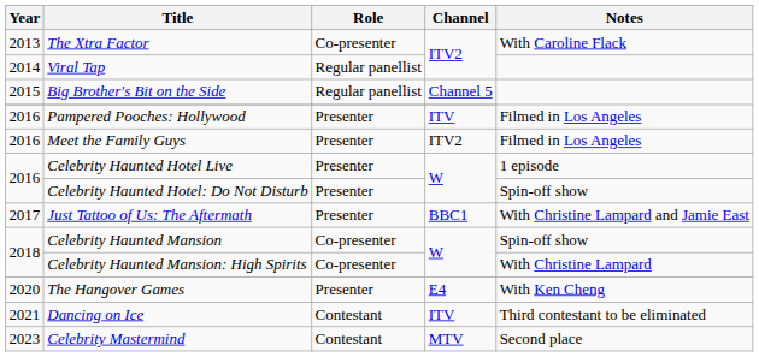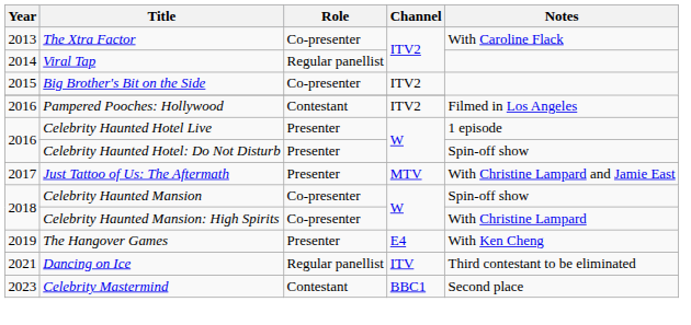 <table class="wikitable">
 <tr style="background:#b0c4de; text-align:center;">
 <th>Year</th>
 <th>Title</th>
 <th>Role</th>
 <th>Channel</th>
 <th>Notes</th>
 </tr>
 <tr>
 <td>2013</td>
 <td><em><a href='#'>The Xtra Factor</a></em></td>
 <td>Co-presenter</td>
 <td rowspan=2><a href='#'>ITV2</a></td>
 <td>With <a href='#'>Caroline Flack</a></td>
 </tr>
 <tr>
 <td>2014</td>
 <td><em><a href='#'>Viral Tap</a></em></td>
 <td>Regular panellist</td>
 <td></td>
 </tr>
 <tr>
 <td>2015</td>
 <td><em><a href='#'>Big Brother's Bit on the Side</a></em></td>
-<td>Regular panellist</td>
-<td><a href='#'>Channel 5</a></td>
+<td>Co-presenter</td>
+<td>ITV2</td>
 </tr>
 <tr>
 </tr>
 <tr>
 <td>2016</td>
 <td><em>Pampered Pooches: Hollywood</em></td>
-<td>Presenter</td>
-<td><a href='#'>ITV</a></td>
-<td>Filmed in <a href='#'>Los Angeles</a></td>
-</tr>
-<tr>
-<td>2016</td>
-<td><em>Meet the Family Guys</em></td>
-<td>Presenter</td>
+<td>Contestant</td>
 <td>ITV2</td>
 <td>Filmed in <a href='#'>Los Angeles</a></td>
 </tr>
 <tr>
 <td rowspan=2>2016</td>
 <td><em>Celebrity Haunted Hotel Live</em></td>
 <td>Presenter</td>
 <td rowspan=2><a href='#'>W</a></td>
 <td>1 episode</td>
 </tr>
 <tr>
 <td><em>Celebrity Haunted Hotel: Do Not Disturb</em></td>
 <td>Presenter</td>
 <td>Spin-off show</td>
 </tr>
 <tr>
 <td>2017</td>
 <td><em><a href='#'>Just Tattoo of Us: The Aftermath</a></em></td>
 <td>Presenter</td>
-<td><a href='#'>BBC1</a></td>
+<td><a href='#'>MTV</a></td>
 <td>With <a href='#'>Christine Lampard</a> and <a href='#'>Jamie East</a></td>
 </tr>
 <tr>
 <td rowspan=2>2018</td>
 <td><em>Celebrity Haunted Mansion</em></td>
 <td>Co-presenter</td>
 <td rowspan=2><a href='#'>W</a></td>
 <td>Spin-off show</td>
 </tr>
 <tr>
 <td><em>Celebrity Haunted Mansion: High Spirits</em></td>
 <td>Co-presenter</td>
 <td>With <a href='#'>Christine Lampard</a></td>
 </tr>
 <tr>
-<td>2020</td>
+<td>2019</td>
 <td><em>The Hangover Games</em></td>
 <td>Presenter</td>
 <td><a href='#'>E4</a></td>
 <td>With <a href='#'>Ken Cheng</a></td>
 </tr>
 <tr>
 <td>2021</td>
 <td><em><a href='#'>Dancing on Ice</a></em></td>
-<td>Contestant</td>
+<td>Regular panellist</td>
 <td><a href='#'>ITV</a></td>
 <td>Third contestant to be eliminated</td>
 </tr>
 <tr>
 <td>2023</td>
 <td><em><a href='#'>Celebrity Mastermind</a></em></td>
 <td>Contestant</td>
-<td><a href='#'>MTV</a></td>
+<td><a href='#'>BBC1</a></td>
 <td>Second place</td>
 </tr>
 </table>
